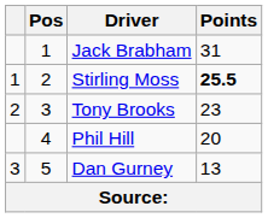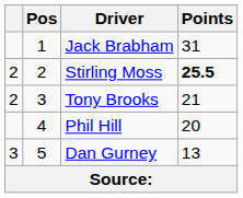 <table class="wikitable" style="font-size: 95%;">
 <tr>
 <th></th>
 <th>Pos</th>
 <th>Driver</th>
 <th>Points</th>
 </tr>
 <tr>
 <td align="left"></td>
 <td align="center">1</td>
 <td> <a href='#'>Jack Brabham</a></td>
 <td align=left>31</td>
 </tr>
 <tr>
-<td align="left"> 1</td>
+<td align="left"> 2</td>
 <td align="center">2</td>
 <td> <a href='#'>Stirling Moss</a></td>
 <td align=left><strong>25.5</strong></td>
 </tr>
 <tr>
 <td align="left"> 2</td>
 <td align="center">3</td>
 <td> <a href='#'>Tony Brooks</a></td>
-<td align=left>23</td>
+<td align=left>21</td>
 </tr>
 <tr>
 <td align="left"></td>
 <td align="center">4</td>
 <td> <a href='#'>Phil Hill</a></td>
 <td align=left>20</td>
 </tr>
 <tr>
 <td align="left"> 3</td>
 <td align="center">5</td>
 <td> <a href='#'>Dan Gurney</a></td>
 <td align=left>13</td>
 </tr>
 <tr>
 <th colspan=4>Source: </th>
 </tr>
 </table>
